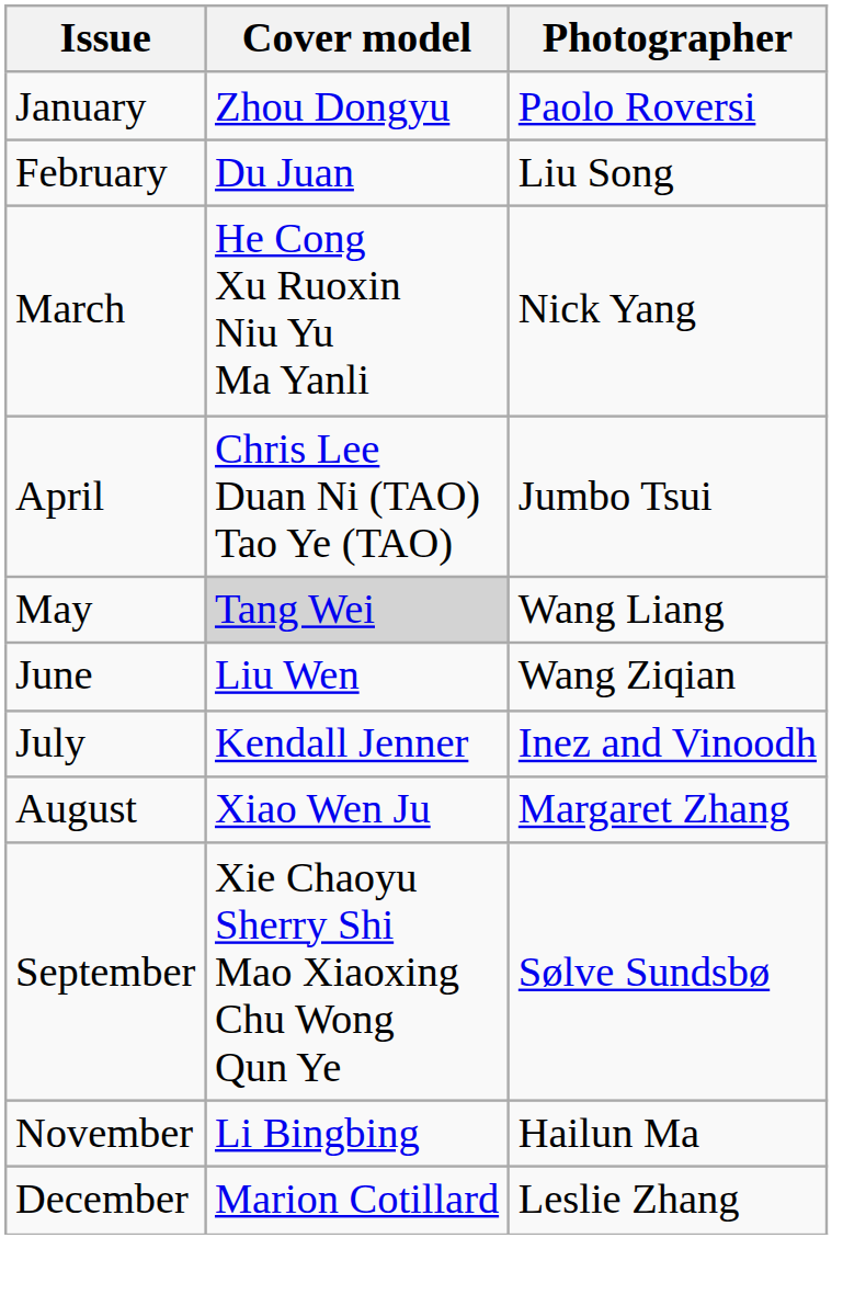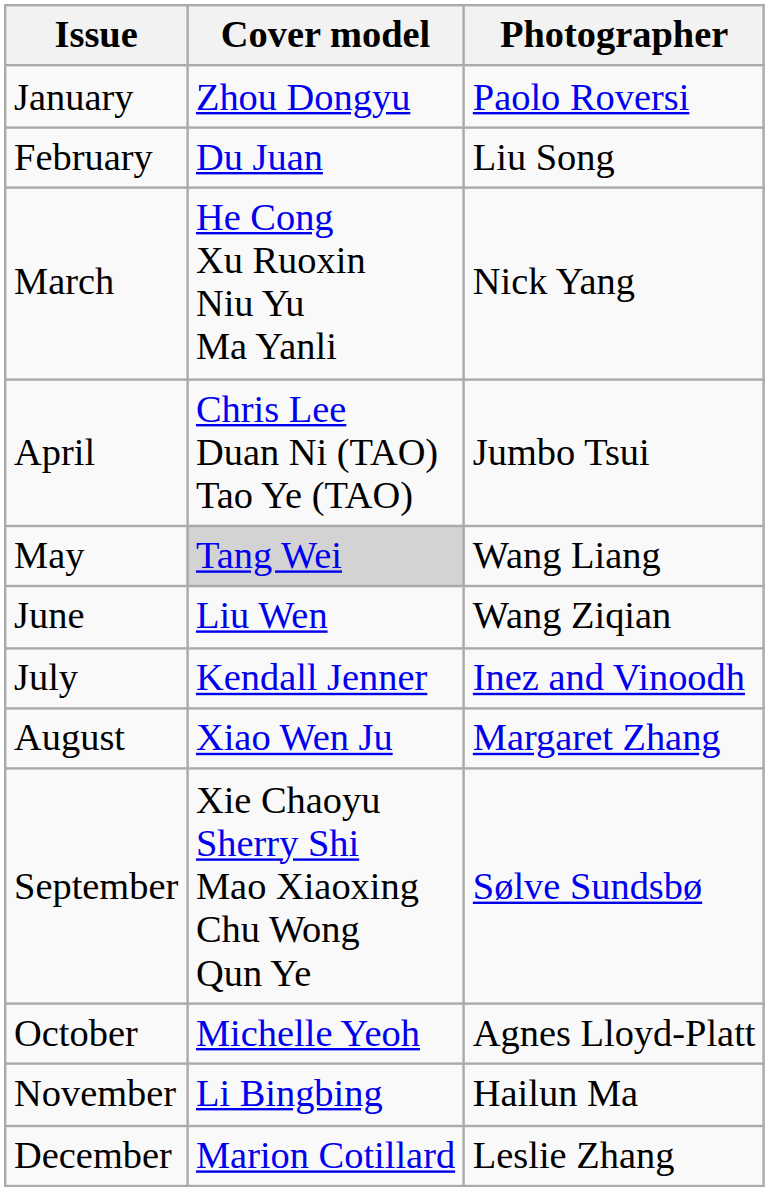 <table class="sortable wikitable">
 <tr>
 <th>Issue</th>
 <th>Cover model</th>
 <th>Photographer</th>
 </tr>
 <tr>
 <td>January</td>
 <td><a href='#'>Zhou Dongyu</a></td>
 <td><a href='#'>Paolo Roversi</a></td>
 </tr>
 <tr>
 <td>February</td>
 <td><a href='#'>Du Juan</a></td>
 <td>Liu Song</td>
 </tr>
 <tr>
 <td>March</td>
 <td><a href='#'>He Cong</a> <br> Xu Ruoxin <br> Niu Yu <br> Ma Yanli</td>
 <td>Nick Yang</td>
 </tr>
 <tr>
 <td>April</td>
 <td><a href='#'>Chris Lee</a> <br> Duan Ni (TAO) <br> Tao Ye (TAO)</td>
 <td>Jumbo Tsui</td>
 </tr>
 <tr>
 <td>May</td>
 <td style="background: lightgrey;"><a href='#'>Tang Wei</a></td>
 <td>Wang Liang</td>
 </tr>
 <tr>
 <td>June</td>
 <td><a href='#'>Liu Wen</a></td>
 <td>Wang Ziqian</td>
 </tr>
 <tr>
 <td>July</td>
 <td><a href='#'>Kendall Jenner</a></td>
 <td><a href='#'>Inez and Vinoodh</a></td>
 </tr>
 <tr>
 <td>August</td>
 <td><a href='#'>Xiao Wen Ju</a></td>
 <td><a href='#'>Margaret Zhang</a></td>
 </tr>
 <tr>
 <td>September</td>
 <td>Xie Chaoyu <br> <a href='#'>Sherry Shi</a> <br> Mao Xiaoxing <br> Chu Wong <br> Qun Ye</td>
 <td><a href='#'>Sølve Sundsbø</a></td>
 </tr>
 <tr>
+<td>October</td>
+<td><a href='#'>Michelle Yeoh</a></td>
+<td>Agnes Lloyd-Platt</td>
+</tr>
+<tr>
 <td>November</td>
 <td><a href='#'>Li Bingbing</a></td>
 <td>Hailun Ma</td>
 </tr>
 <tr>
 <td>December</td>
 <td><a href='#'>Marion Cotillard</a></td>
 <td>Leslie Zhang</td>
 </tr>
 </table>
